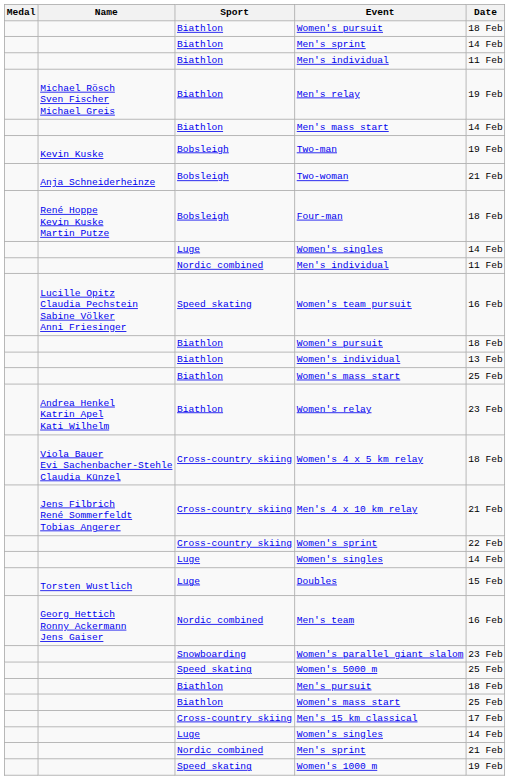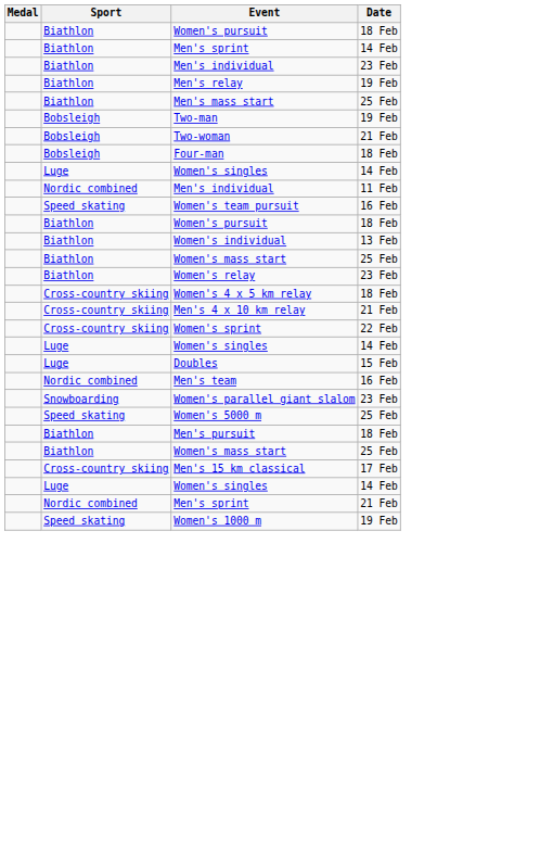 <table class="wikitable sortable" style="font-size:90%">
 <tr>
 <th>Medal</th>
-<th>Name</th>
 <th>Sport</th>
 <th>Event</th>
 <th>Date</th>
 </tr>
 <tr>
-<td></td>
 <td></td>
 <td><a href='#'>Biathlon</a></td>
 <td><a href='#'>Women's pursuit</a></td>
 <td>18 Feb</td>
 </tr>
 <tr>
 <td></td>
-<td></td>
 <td><a href='#'>Biathlon</a></td>
 <td><a href='#'>Men's sprint</a></td>
 <td>14 Feb</td>
 </tr>
 <tr>
 <td></td>
-<td></td>
 <td><a href='#'>Biathlon</a></td>
 <td><a href='#'>Men's individual</a></td>
-<td>11 Feb</td>
+<td>23 Feb</td>
 </tr>
 <tr>
 <td></td>
-<td><br><a href='#'>Michael Rösch</a><br><a href='#'>Sven Fischer</a><br><a href='#'>Michael Greis</a></td>
 <td><a href='#'>Biathlon</a></td>
 <td><a href='#'>Men's relay</a></td>
 <td>19 Feb</td>
 </tr>
 <tr>
 <td></td>
-<td></td>
 <td><a href='#'>Biathlon</a></td>
 <td><a href='#'>Men's mass start</a></td>
-<td>14 Feb</td>
+<td>25 Feb</td>
 </tr>
 <tr>
 <td></td>
-<td> <br><a href='#'>Kevin Kuske</a></td>
 <td><a href='#'>Bobsleigh</a></td>
 <td><a href='#'>Two-man</a></td>
 <td>19 Feb</td>
 </tr>
 <tr>
 <td></td>
-<td> <br><a href='#'>Anja Schneiderheinze</a></td>
 <td><a href='#'>Bobsleigh</a></td>
 <td><a href='#'>Two-woman</a></td>
 <td>21 Feb</td>
 </tr>
 <tr>
 <td></td>
-<td> <br><a href='#'>René Hoppe</a><br> <a href='#'>Kevin Kuske</a><br><a href='#'>Martin Putze</a></td>
 <td><a href='#'>Bobsleigh</a></td>
 <td><a href='#'>Four-man</a></td>
 <td>18 Feb</td>
 </tr>
 <tr>
-<td></td>
 <td></td>
 <td><a href='#'>Luge</a></td>
 <td><a href='#'>Women's singles</a></td>
 <td>14 Feb</td>
 </tr>
 <tr>
 <td></td>
-<td></td>
 <td><a href='#'>Nordic combined</a></td>
 <td><a href='#'>Men's individual</a></td>
 <td>11 Feb</td>
 </tr>
 <tr>
 <td></td>
-<td> <br><a href='#'>Lucille Opitz</a><br><a href='#'>Claudia Pechstein</a><br><a href='#'>Sabine Völker</a><br><a href='#'>Anni Friesinger</a></td>
 <td><a href='#'>Speed skating</a></td>
 <td><a href='#'>Women's team pursuit</a></td>
 <td>16 Feb</td>
 </tr>
 <tr>
-<td></td>
 <td></td>
 <td><a href='#'>Biathlon</a></td>
 <td><a href='#'>Women's pursuit</a></td>
 <td>18 Feb</td>
 </tr>
 <tr>
 <td></td>
-<td></td>
 <td><a href='#'>Biathlon</a></td>
 <td><a href='#'>Women's individual</a></td>
 <td>13 Feb</td>
 </tr>
 <tr>
-<td></td>
 <td></td>
 <td><a href='#'>Biathlon</a></td>
 <td><a href='#'>Women's mass start</a></td>
 <td>25 Feb</td>
 </tr>
 <tr>
 <td></td>
-<td> <br><a href='#'>Andrea Henkel</a><br><a href='#'>Katrin Apel</a><br><a href='#'>Kati Wilhelm</a></td>
 <td><a href='#'>Biathlon</a></td>
 <td><a href='#'>Women's relay</a></td>
 <td>23 Feb</td>
 </tr>
 <tr>
 <td></td>
-<td> <br><a href='#'>Viola Bauer</a><br><a href='#'>Evi Sachenbacher-Stehle</a> <br><a href='#'>Claudia Künzel</a></td>
 <td><a href='#'>Cross-country skiing</a></td>
 <td><a href='#'>Women's 4 x 5 km relay</a></td>
 <td>18 Feb</td>
 </tr>
 <tr>
 <td></td>
-<td> <br><a href='#'>Jens Filbrich</a><br><a href='#'>René Sommerfeldt</a><br><a href='#'>Tobias Angerer</a></td>
 <td><a href='#'>Cross-country skiing</a></td>
 <td><a href='#'>Men's 4 x 10 km relay</a></td>
 <td>21 Feb</td>
 </tr>
 <tr>
-<td></td>
 <td></td>
 <td><a href='#'>Cross-country skiing</a></td>
 <td><a href='#'>Women's sprint</a></td>
 <td>22 Feb</td>
 </tr>
 <tr>
 <td></td>
+<td><a href='#'>Luge</a></td>
+<td><a href='#'>Women's singles</a></td>
+<td>14 Feb</td>
+</tr>
+<tr>
+<td></td>
+<td><a href='#'>Luge</a></td>
+<td><a href='#'>Doubles</a></td>
+<td>15 Feb</td>
+</tr>
+<tr>
+<td></td>
+<td><a href='#'>Nordic combined</a></td>
+<td><a href='#'>Men's team</a></td>
+<td>16 Feb</td>
+</tr>
+<tr>
+<td></td>
+<td><a href='#'>Snowboarding</a></td>
+<td><a href='#'>Women's parallel giant slalom</a></td>
+<td>23 Feb</td>
+</tr>
+<tr>
+<td></td>
+<td><a href='#'>Speed skating</a></td>
+<td><a href='#'>Women's 5000 m</a></td>
+<td>25 Feb</td>
+</tr>
+<tr>
+<td></td>
+<td><a href='#'>Biathlon</a></td>
+<td><a href='#'>Men's pursuit</a></td>
+<td>18 Feb</td>
+</tr>
+<tr>
+<td></td>
+<td><a href='#'>Biathlon</a></td>
+<td><a href='#'>Women's mass start</a></td>
+<td>25 Feb</td>
+</tr>
+<tr>
+<td></td>
+<td><a href='#'>Cross-country skiing</a></td>
+<td><a href='#'>Men's 15 km classical</a></td>
+<td>17 Feb</td>
+</tr>
+<tr>
 <td></td>
 <td><a href='#'>Luge</a></td>
 <td><a href='#'>Women's singles</a></td>
 <td>14 Feb</td>
 </tr>
 <tr>
 <td></td>
-<td><br><a href='#'>Torsten Wustlich</a></td>
-<td><a href='#'>Luge</a></td>
-<td><a href='#'>Doubles</a></td>
-<td>15 Feb</td>
-</tr>
-<tr>
-<td></td>
-<td> <br><a href='#'>Georg Hettich</a><br><a href='#'>Ronny Ackermann</a><br><a href='#'>Jens Gaiser</a></td>
-<td><a href='#'>Nordic combined</a></td>
-<td><a href='#'>Men's team</a></td>
-<td>16 Feb</td>
-</tr>
-<tr>
-<td></td>
-<td></td>
-<td><a href='#'>Snowboarding</a></td>
-<td><a href='#'>Women's parallel giant slalom</a></td>
-<td>23 Feb</td>
-</tr>
-<tr>
-<td></td>
-<td></td>
-<td><a href='#'>Speed skating</a></td>
-<td><a href='#'>Women's 5000 m</a></td>
-<td>25 Feb</td>
-</tr>
-<tr>
-<td></td>
-<td></td>
-<td><a href='#'>Biathlon</a></td>
-<td><a href='#'>Men's pursuit</a></td>
-<td>18 Feb</td>
-</tr>
-<tr>
-<td></td>
-<td></td>
-<td><a href='#'>Biathlon</a></td>
-<td><a href='#'>Women's mass start</a></td>
-<td>25 Feb</td>
-</tr>
-<tr>
-<td></td>
-<td></td>
-<td><a href='#'>Cross-country skiing</a></td>
-<td><a href='#'>Men's 15 km classical</a></td>
-<td>17 Feb</td>
-</tr>
-<tr>
-<td></td>
-<td></td>
-<td><a href='#'>Luge</a></td>
-<td><a href='#'>Women's singles</a></td>
-<td>14 Feb</td>
-</tr>
-<tr>
-<td></td>
-<td></td>
 <td><a href='#'>Nordic combined</a></td>
 <td><a href='#'>Men's sprint</a></td>
 <td>21 Feb</td>
 </tr>
 <tr>
 <td></td>
-<td></td>
 <td><a href='#'>Speed skating</a></td>
 <td><a href='#'>Women's 1000 m</a></td>
 <td>19 Feb</td>
 </tr>
 </table>
